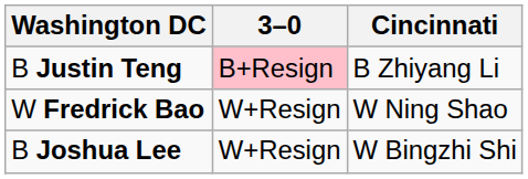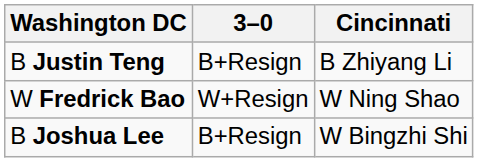 <table class="wikitable">
 <tr>
 <th>Washington DC</th>
 <th>3–0</th>
 <th>Cincinnati</th>
 </tr>
 <tr>
 <td>B <strong>Justin Teng</strong></td>
-<td style="background: pink;">B+Resign</td>
+<td>B+Resign</td>
 <td>B Zhiyang Li</td>
 </tr>
 <tr>
 <td>W <strong>Fredrick Bao</strong></td>
 <td>W+Resign</td>
 <td>W Ning Shao</td>
 </tr>
 <tr>
 <td>B <strong>Joshua Lee</strong></td>
-<td>W+Resign</td>
+<td>B+Resign</td>
 <td>W Bingzhi Shi</td>
 </tr>
 </table>
